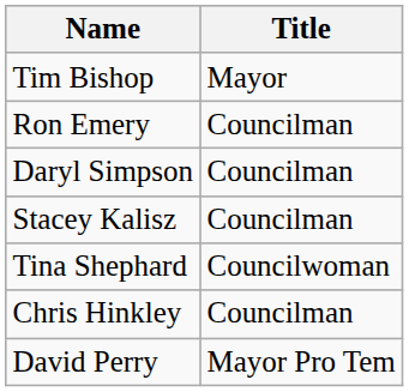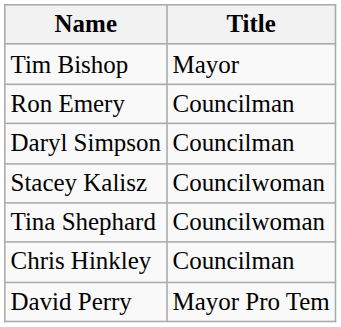 <table class="wikitable">
 <tr>
 <th>Name</th>
 <th>Title</th>
 </tr>
 <tr>
 <td>Tim Bishop</td>
 <td>Mayor</td>
 </tr>
 <tr>
 <td>Ron Emery</td>
 <td>Councilman</td>
 </tr>
 <tr>
 <td>Daryl Simpson</td>
 <td>Councilman</td>
 </tr>
 <tr>
 <td>Stacey Kalisz</td>
-<td>Councilman</td>
+<td>Councilwoman</td>
 </tr>
 <tr>
 <td>Tina Shephard</td>
 <td>Councilwoman</td>
 </tr>
 <tr>
 <td>Chris Hinkley</td>
 <td>Councilman</td>
 </tr>
 <tr>
 <td>David Perry</td>
 <td>Mayor Pro Tem</td>
 </tr>
 </table>
